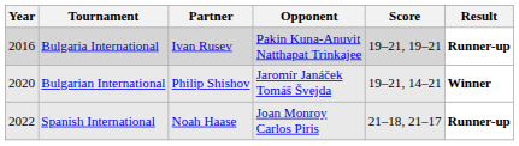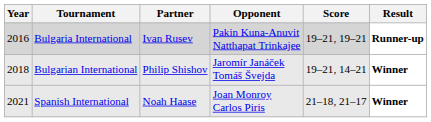 <table class="sortable wikitable" style="font-size: 90%;">
 <tr>
 <th>Year</th>
 <th>Tournament</th>
 <th>Partner</th>
 <th>Opponent</th>
 <th>Score</th>
 <th>Result</th>
 </tr>
 <tr style="background:#D5D5D5">
 <td align="center">2016</td>
 <td align="left"><a href='#'>Bulgaria International</a></td>
 <td align="left"> <a href='#'>Ivan Rusev</a></td>
 <td align="left"> <a href='#'>Pakin Kuna-Anuvit</a><br> <a href='#'>Natthapat Trinkajee</a></td>
 <td align="left">19–21, 19–21</td>
 <td style="text-align:left; background:white"> <strong>Runner-up</strong></td>
 </tr>
 <tr style="background:#E9E9E9">
-<td align="center">2020</td>
+<td align="center">2018</td>
 <td align="left"><a href='#'>Bulgarian International</a></td>
 <td align="left"> <a href='#'>Philip Shishov</a></td>
 <td align="left"> <a href='#'>Jaromír Janáček</a><br> <a href='#'>Tomáš Švejda</a></td>
 <td align="left">19–21, 14–21</td>
 <td style="text-align:left; background:white"> <strong>Winner</strong></td>
 </tr>
 <tr style="background:#E9E9E9">
-<td align="center">2022</td>
+<td align="center">2021</td>
 <td align="left"><a href='#'>Spanish International</a></td>
 <td align="left"> <a href='#'>Noah Haase</a></td>
 <td align="left"> <a href='#'>Joan Monroy</a><br> <a href='#'>Carlos Piris</a></td>
 <td align="left">21–18, 21–17</td>
-<td style="text-align:left; background:white"> <strong>Runner-up</strong></td>
+<td style="text-align:left; background:white"> <strong>Winner</strong></td>
 </tr>
 </table>
